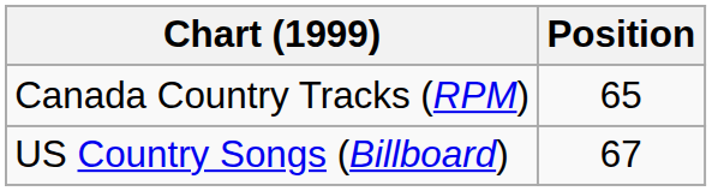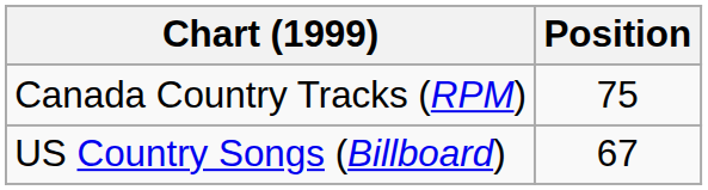 <table class="wikitable sortable">
 <tr>
 <th scope="col">Chart (1999)</th>
 <th scope="col">Position</th>
 </tr>
 <tr>
 <td>Canada Country Tracks (<em><a href='#'>RPM</a></em>)</td>
-<td align="center">65</td>
+<td align="center">75</td>
 </tr>
 <tr>
 <td>US <a href='#'>Country Songs</a> (<em><a href='#'>Billboard</a></em>)</td>
 <td align="center">67</td>
 </tr>
 </table>
